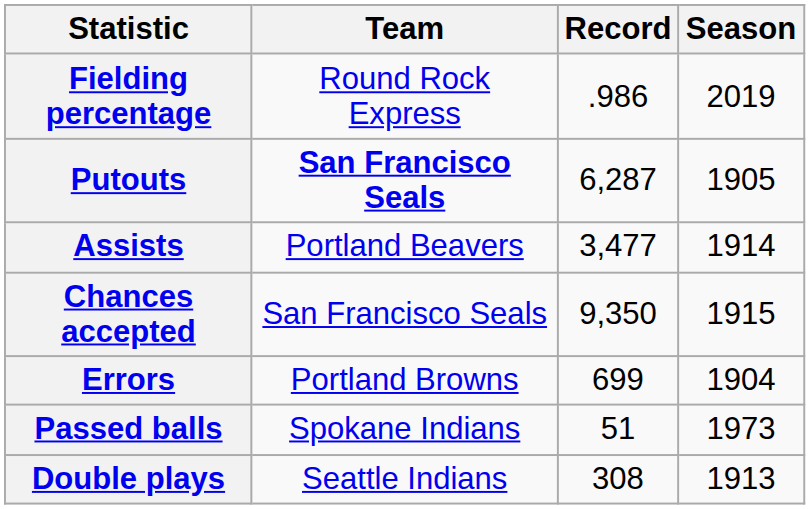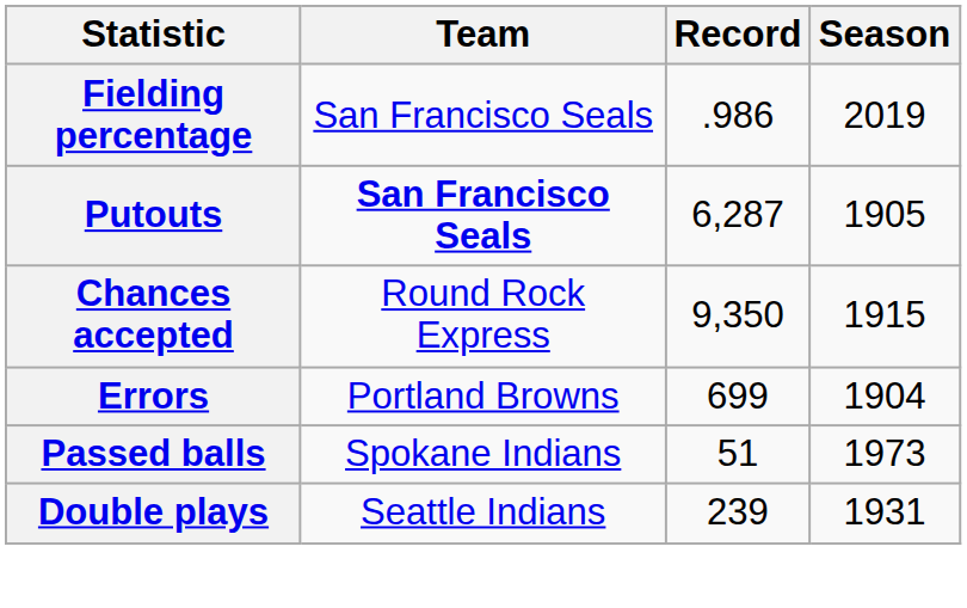 <table class="wikitable sortable plainrowheaders" style="text-align:center">
 <tr>
 <th scope="col" width="120px">Statistic</th>
 <th scope="col" width="150px">Team</th>
 <th scope="col" class="unsortable" width="50px">Record</th>
 <th scope="col" width="55px">Season</th>
 </tr>
 <tr>
 <th scope="row" style="text-align:center"><a href='#'>Fielding percentage</a></th>
-<td><a href='#'>Round Rock Express</a></td>
+<td><a href='#'>San Francisco Seals</a></td>
 <td>.986</td>
 <td>2019</td>
 </tr>
 <tr>
 <th scope="row" style="text-align:center"><a href='#'>Putouts</a></th>
 <td><strong><a href='#'>San Francisco Seals</a></strong></td>
 <td>6,287</td>
 <td>1905</td>
 </tr>
 <tr>
-<th scope="row" style="text-align:center"><a href='#'>Assists</a></th>
-<td><a href='#'>Portland Beavers</a></td>
-<td>3,477</td>
-<td>1914</td>
-</tr>
-<tr>
 <th scope="row" style="text-align:center"><a href='#'>Chances accepted</a></th>
-<td><a href='#'>San Francisco Seals</a></td>
+<td><a href='#'>Round Rock Express</a></td>
 <td>9,350</td>
 <td>1915</td>
 </tr>
 <tr>
 <th scope="row" style="text-align:center"><a href='#'>Errors</a></th>
 <td><a href='#'>Portland Browns</a></td>
 <td>699</td>
 <td>1904</td>
 </tr>
 <tr>
 <th scope="row" style="text-align:center"><a href='#'>Passed balls</a></th>
 <td><a href='#'>Spokane Indians</a></td>
 <td>51</td>
 <td>1973</td>
 </tr>
 <tr>
 <th scope="row" style="text-align:center"><a href='#'>Double plays</a></th>
 <td><a href='#'>Seattle Indians</a></td>
-<td>308</td>
-<td>1913</td>
+<td>239</td>
+<td>1931</td>
 </tr>
 </table>
